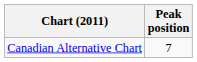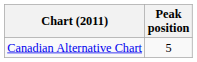 <table class="wikitable sortable">
 <tr>
 <th scope="col">Chart (2011)</th>
 <th scope="col">Peak<br>position</th>
 </tr>
 <tr>
 <td><a href='#'>Canadian Alternative Chart</a></td>
-<td align="center">7</td>
+<td align="center">5</td>
 </tr>
 </table>
